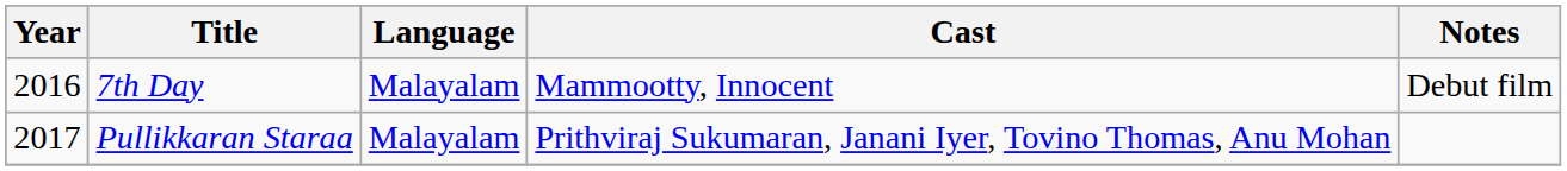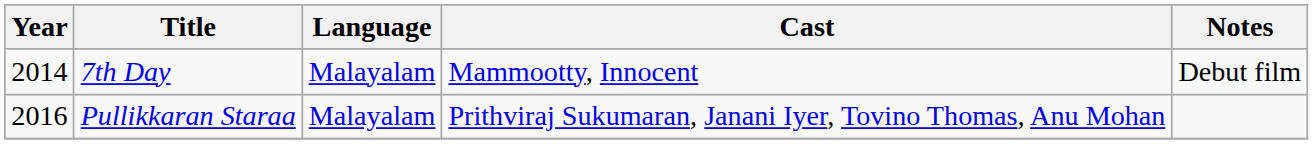 <table class="wikitable sortable">
 <tr>
 <th>Year</th>
 <th>Title</th>
 <th>Language</th>
 <th>Cast</th>
 <th>Notes</th>
 </tr>
 <tr>
-<td>2016</td>
+<td>2014</td>
 <td><em><a href='#'>7th Day</a></em></td>
 <td><a href='#'>Malayalam</a></td>
 <td><a href='#'>Mammootty</a>, <a href='#'>Innocent</a></td>
 <td>Debut film</td>
 </tr>
 <tr>
-<td>2017</td>
+<td>2016</td>
 <td><em><a href='#'>Pullikkaran Staraa</a></em></td>
 <td><a href='#'>Malayalam</a></td>
 <td><a href='#'>Prithviraj Sukumaran</a>, <a href='#'>Janani Iyer</a>, <a href='#'>Tovino Thomas</a>, <a href='#'>Anu Mohan</a></td>
 <td></td>
 </tr>
 <tr>
 </tr>
 </table>
